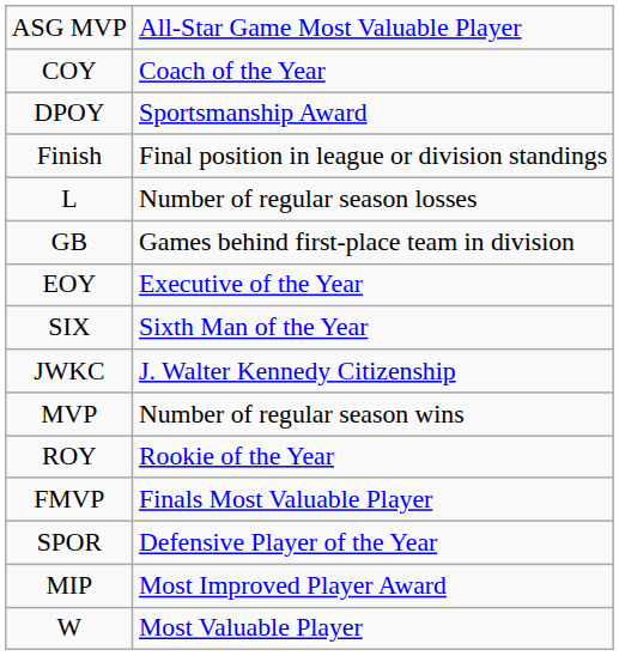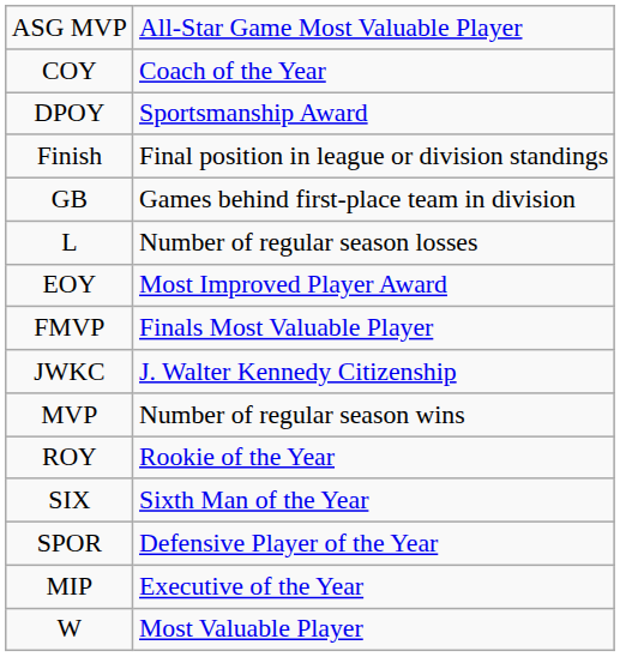 <table class="wikitable" style="font-size:90%">
 <tr>
 <td align=center>ASG MVP</td>
 <td><a href='#'>All-Star Game Most Valuable Player</a></td>
 </tr>
 <tr>
 <td align=center>COY</td>
 <td><a href='#'>Coach of the Year</a></td>
 </tr>
 <tr>
 <td align=center>DPOY</td>
 <td><a href='#'>Sportsmanship Award</a></td>
 </tr>
 <tr>
 <td align=center>Finish</td>
 <td>Final position in league or division standings</td>
 </tr>
 <tr>
+<td align=center>GB</td>
+<td>Games behind first-place team in division</td>
+</tr>
+<tr>
 <td align=center>L</td>
 <td>Number of regular season losses</td>
 </tr>
 <tr>
-<td align=center>GB</td>
-<td>Games behind first-place team in division</td>
+<td align=center>EOY</td>
+<td><a href='#'>Most Improved Player Award</a></td>
 </tr>
 <tr>
-<td align=center>EOY</td>
-<td><a href='#'>Executive of the Year</a></td>
-</tr>
-<tr>
-<td align=center>SIX</td>
-<td><a href='#'>Sixth Man of the Year</a></td>
+<td align=center>FMVP</td>
+<td><a href='#'>Finals Most Valuable Player</a></td>
 </tr>
 <tr>
 <td align=center>JWKC</td>
 <td><a href='#'>J. Walter Kennedy Citizenship</a></td>
 </tr>
 <tr>
 <td align=center>MVP</td>
 <td>Number of regular season wins</td>
 </tr>
 <tr>
 <td align=center>ROY</td>
 <td><a href='#'>Rookie of the Year</a></td>
 </tr>
 <tr>
-<td align=center>FMVP</td>
-<td><a href='#'>Finals Most Valuable Player</a></td>
+<td align=center>SIX</td>
+<td><a href='#'>Sixth Man of the Year</a></td>
 </tr>
 <tr>
 <td align=center>SPOR</td>
 <td><a href='#'>Defensive Player of the Year</a></td>
 </tr>
 <tr>
 <td align=center>MIP</td>
-<td><a href='#'>Most Improved Player Award</a></td>
+<td><a href='#'>Executive of the Year</a></td>
 </tr>
 <tr>
 <td align=center>W</td>
 <td><a href='#'>Most Valuable Player</a></td>
 </tr>
 </table>
